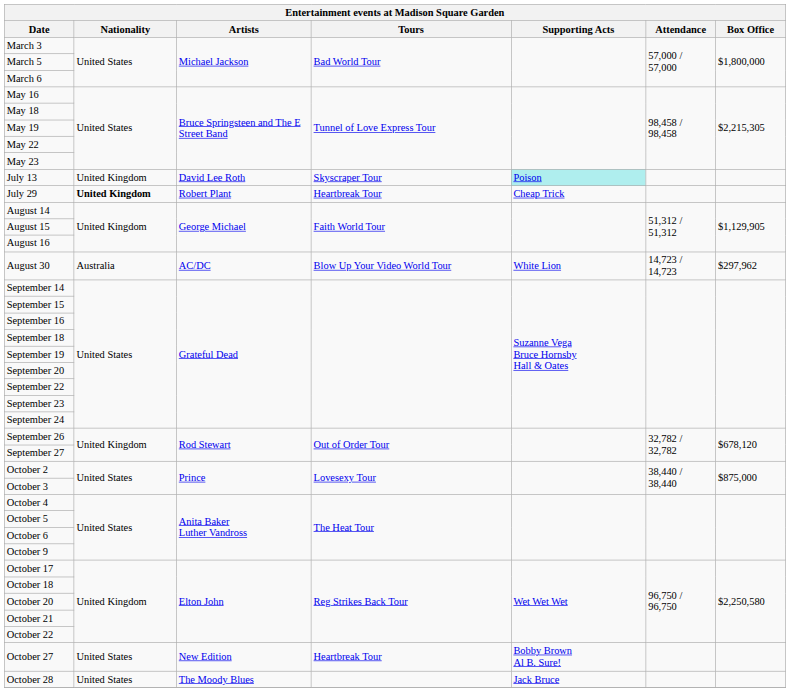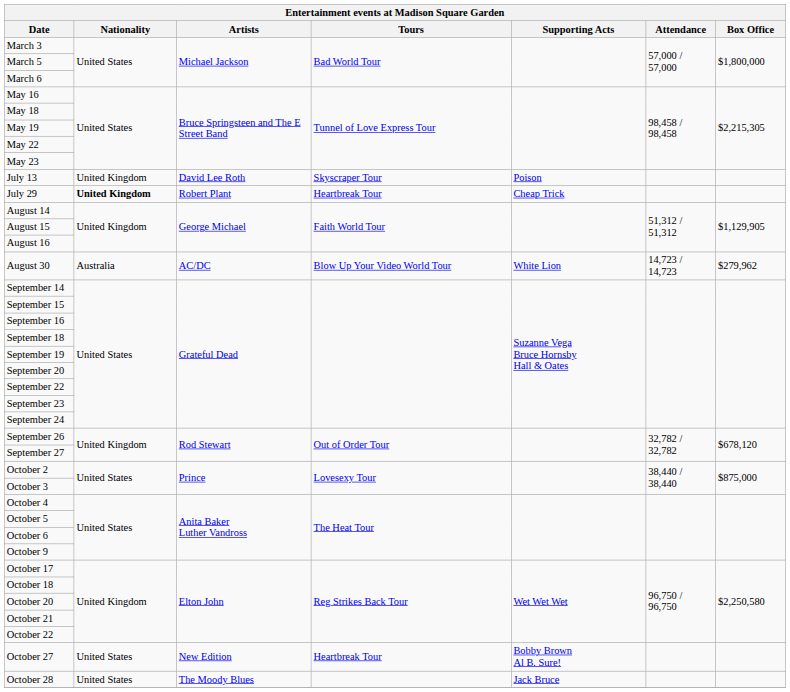 <table class="wikitable">
 <tr>
 <th colspan="7">Entertainment events at Madison Square Garden</th>
 </tr>
 <tr>
 <th width=100>Date</th>
 <th width=150>Nationality</th>
 <th width=200>Artists</th>
 <th width=300>Tours</th>
 <th width=200>Supporting Acts</th>
 <th width=100>Attendance</th>
 <th width=100>Box Office</th>
 </tr>
 <tr>
 <td>March 3</td>
 <td rowspan="3">United States</td>
 <td rowspan="3"><a href='#'>Michael Jackson</a></td>
 <td rowspan="3"><a href='#'>Bad World Tour</a></td>
 <td rowspan="3"></td>
 <td rowspan="3">57,000 / 57,000</td>
 <td rowspan="3">$1,800,000</td>
 </tr>
 <tr>
 <td>March 5</td>
 </tr>
 <tr>
 <td>March 6</td>
 </tr>
 <tr>
 <td>May 16</td>
 <td rowspan="5">United States</td>
 <td rowspan="5"><a href='#'>Bruce Springsteen and The E Street Band</a></td>
 <td rowspan="5"><a href='#'>Tunnel of Love Express Tour</a></td>
 <td rowspan="5"></td>
 <td rowspan="5">98,458 / 98,458</td>
 <td rowspan="5">$2,215,305</td>
 </tr>
 <tr>
 <td>May 18</td>
 </tr>
 <tr>
 <td>May 19</td>
 </tr>
 <tr>
 <td>May 22</td>
 </tr>
 <tr>
 <td>May 23</td>
 </tr>
 <tr>
 <td>July 13</td>
 <td>United Kingdom</td>
 <td><a href='#'>David Lee Roth</a></td>
 <td><a href='#'>Skyscraper Tour</a></td>
-<td style="background: paleturquoise;"><a href='#'>Poison</a></td>
+<td><a href='#'>Poison</a></td>
 <td></td>
 <td></td>
 </tr>
 <tr>
 <td>July 29</td>
 <td><strong>United Kingdom</strong></td>
 <td><a href='#'>Robert Plant</a></td>
 <td><a href='#'>Heartbreak Tour</a></td>
 <td><a href='#'>Cheap Trick</a></td>
 <td></td>
 <td></td>
 </tr>
 <tr>
 <td>August 14</td>
 <td rowspan=3>United Kingdom</td>
 <td rowspan=3><a href='#'>George Michael</a></td>
 <td rowspan=3><a href='#'>Faith World Tour</a></td>
 <td rowspan=3></td>
 <td rowspan=3>51,312 / 51,312</td>
 <td rowspan=3>$1,129,905</td>
 </tr>
 <tr>
 <td>August 15</td>
 </tr>
 <tr>
 <td>August 16</td>
 </tr>
 <tr>
 <td>August 30</td>
 <td>Australia</td>
 <td><a href='#'>AC/DC</a></td>
 <td><a href='#'>Blow Up Your Video World Tour</a></td>
 <td><a href='#'>White Lion</a></td>
 <td>14,723 / 14,723</td>
-<td>$297,962</td>
+<td>$279,962</td>
 </tr>
 <tr>
 <td>September 14</td>
 <td rowspan=9>United States</td>
 <td rowspan=9><a href='#'>Grateful Dead</a></td>
 <td rowspan=9></td>
 <td rowspan=9><a href='#'>Suzanne Vega</a><br><a href='#'>Bruce Hornsby</a><br><a href='#'>Hall & Oates</a></td>
 <td rowspan=9></td>
 <td rowspan=9></td>
 </tr>
 <tr>
 <td>September 15</td>
 </tr>
 <tr>
 <td>September 16</td>
 </tr>
 <tr>
 <td>September 18</td>
 </tr>
 <tr>
 <td>September 19</td>
 </tr>
 <tr>
 <td>September 20</td>
 </tr>
 <tr>
 <td>September 22</td>
 </tr>
 <tr>
 <td>September 23</td>
 </tr>
 <tr>
 <td>September 24</td>
 </tr>
 <tr>
 <td>September 26</td>
 <td rowspan=2>United Kingdom</td>
 <td rowspan=2><a href='#'>Rod Stewart</a></td>
 <td rowspan=2><a href='#'>Out of Order Tour</a></td>
 <td rowspan=2></td>
 <td rowspan=2>32,782 / 32,782</td>
 <td rowspan=2>$678,120</td>
 </tr>
 <tr>
 <td>September 27</td>
 </tr>
 <tr>
 <td>October 2</td>
 <td rowspan=2>United States</td>
 <td rowspan=2><a href='#'>Prince</a></td>
 <td rowspan=2><a href='#'>Lovesexy Tour</a></td>
 <td rowspan=2></td>
 <td rowspan=2>38,440 / 38,440</td>
 <td rowspan=2>$875,000</td>
 </tr>
 <tr>
 <td>October 3</td>
 </tr>
 <tr>
 <td>October 4</td>
 <td rowspan=4>United States</td>
 <td rowspan=4><a href='#'>Anita Baker</a><br><a href='#'>Luther Vandross</a></td>
 <td rowspan=4><a href='#'>The Heat Tour</a></td>
 <td rowspan=4></td>
 <td rowspan=4></td>
 <td rowspan=4></td>
 </tr>
 <tr>
 <td>October 5</td>
 </tr>
 <tr>
 <td>October 6</td>
 </tr>
 <tr>
 <td>October 9</td>
 </tr>
 <tr>
 <td>October 17</td>
 <td rowspan=5>United Kingdom</td>
 <td rowspan=5><a href='#'>Elton John</a></td>
 <td rowspan=5><a href='#'>Reg Strikes Back Tour</a></td>
 <td rowspan=5><a href='#'>Wet Wet Wet</a></td>
 <td rowspan=5>96,750 / 96,750</td>
 <td rowspan=5>$2,250,580</td>
 </tr>
 <tr>
 <td>October 18</td>
 </tr>
 <tr>
 <td>October 20</td>
 </tr>
 <tr>
 <td>October 21</td>
 </tr>
 <tr>
 <td>October 22</td>
 </tr>
 <tr>
 <td>October 27</td>
 <td>United States</td>
 <td><a href='#'>New Edition</a></td>
 <td><a href='#'>Heartbreak Tour</a></td>
 <td><a href='#'>Bobby Brown</a><br><a href='#'>Al B. Sure!</a></td>
 <td></td>
 <td></td>
 </tr>
 <tr>
 <td>October 28</td>
 <td>United States</td>
 <td><a href='#'>The Moody Blues</a></td>
 <td></td>
 <td><a href='#'>Jack Bruce</a></td>
 <td></td>
 <td></td>
 </tr>
 <tr>
 </tr>
 </table>
